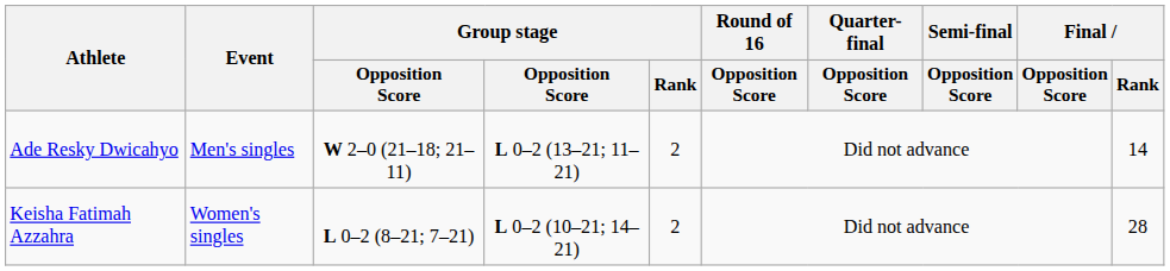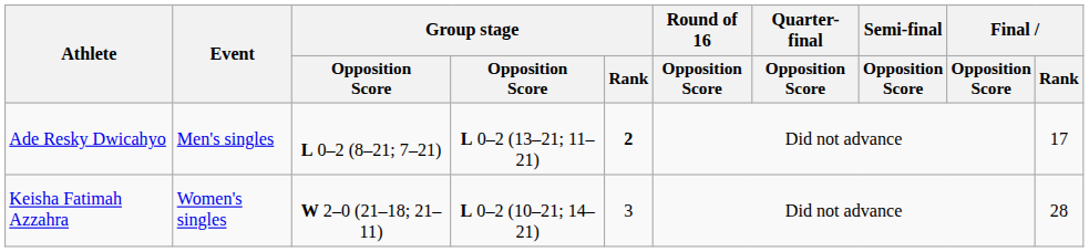 <table class="wikitable" style="font-size:90%">
 <tr>
 <th rowspan="2">Athlete</th>
 <th rowspan="2">Event</th>
 <th colspan="3">Group stage</th>
 <th>Round of 16</th>
 <th>Quarter-final</th>
 <th>Semi-final</th>
 <th colspan="2">Final / </th>
 </tr>
 <tr style="font-size:95%">
 <th>Opposition<br>Score</th>
 <th>Opposition<br>Score</th>
 <th>Rank</th>
 <th>Opposition<br>Score</th>
 <th>Opposition<br>Score</th>
 <th>Opposition<br>Score</th>
 <th>Opposition<br>Score</th>
 <th>Rank</th>
 </tr>
 <tr align="center">
 <td align="left"><a href='#'>Ade Resky Dwicahyo</a></td>
 <td align="left"><a href='#'>Men's singles</a></td>
-<td><br><strong>W</strong> 2–0 (21–18; 21–11)</td>
+<td><br><strong>L</strong> 0–2 (8–21; 7–21)</td>
 <td><br><strong>L</strong> 0–2 (13–21; 11–21)</td>
-<td>2</td>
+<td><strong>2</strong></td>
 <td colspan=4>Did not advance</td>
-<td>14</td>
+<td>17</td>
 </tr>
 <tr align="center">
 <td align="left"><a href='#'>Keisha Fatimah Azzahra</a></td>
 <td align="left"><a href='#'>Women's singles</a></td>
-<td><br><strong>L</strong> 0–2 (8–21; 7–21)</td>
+<td><br><strong>W</strong> 2–0 (21–18; 21–11)</td>
 <td><br><strong>L</strong> 0–2 (10–21; 14–21)</td>
-<td>2</td>
+<td>3</td>
 <td colspan=4>Did not advance</td>
 <td>28</td>
 </tr>
 </table>
